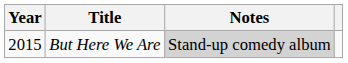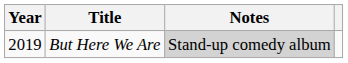 <table class = "wikitable sortable">
 <tr>
 <th>Year</th>
 <th>Title</th>
 <th class="unsortable">Notes</th>
 <th class="unsortable"></th>
 </tr>
 <tr>
-<td>2015</td>
+<td>2019</td>
 <td><em>But Here We Are</em></td>
 <td style="background: lightgrey;">Stand-up comedy album</td>
 <td style="text-align:center;"></td>
 </tr>
 </table>
